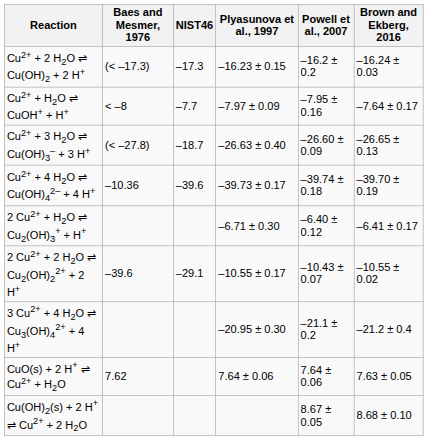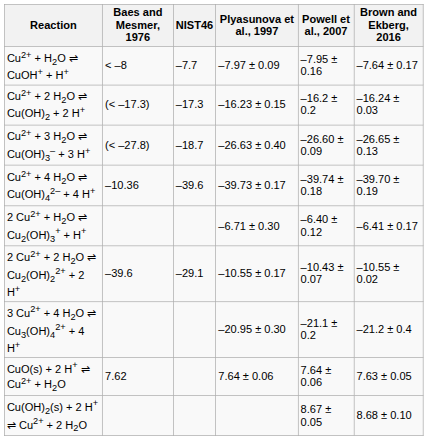 <table class="wikitable">
 <tr>
 <th>Reaction</th>
 <th>Baes and Mesmer, 1976</th>
 <th>NIST46</th>
 <th>Plyasunova et al., 1997</th>
 <th>Powell et al., 2007</th>
 <th>Brown and Ekberg, 2016</th>
 </tr>
 <tr>
+<td>Cu<sup>2+</sup> + H<sub>2</sub>O ⇌ CuOH<sup>+</sup> + H<sup>+</sup></td>
+<td>< –8</td>
+<td>–7.7</td>
+<td>–7.97 ± 0.09</td>
+<td>–7.95 ± 0.16</td>
+<td>–7.64 ± 0.17</td>
+</tr>
+<tr>
 <td>Cu<sup>2+</sup> + 2 H<sub>2</sub>O ⇌ Cu(OH)<sub>2</sub> + 2 H<sup>+</sup></td>
 <td>(< –17.3)</td>
 <td>–17.3</td>
 <td>–16.23 ± 0.15</td>
 <td>–16.2 ± 0.2</td>
 <td>–16.24 ± 0.03</td>
-</tr>
-<tr>
-<td>Cu<sup>2+</sup> + H<sub>2</sub>O ⇌ CuOH<sup>+</sup> + H<sup>+</sup></td>
-<td>< –8</td>
-<td>–7.7</td>
-<td>–7.97 ± 0.09</td>
-<td>–7.95 ± 0.16</td>
-<td>–7.64 ± 0.17</td>
 </tr>
 <tr>
 <td>Cu<sup>2+</sup> + 3 H<sub>2</sub>O ⇌ Cu(OH)<sub>3</sub><sup>–</sup> + 3 H<sup>+</sup></td>
 <td>(< –27.8)</td>
 <td>–18.7</td>
 <td>–26.63 ± 0.40</td>
 <td>–26.60 ± 0.09</td>
 <td>–26.65 ± 0.13</td>
 </tr>
 <tr>
 <td>Cu<sup>2+</sup> + 4 H<sub>2</sub>O ⇌ Cu(OH)<sub>4</sub><sup>2–</sup> + 4 H<sup>+</sup></td>
 <td>–10.36</td>
 <td>–39.6</td>
 <td>–39.73 ± 0.17</td>
 <td>–39.74 ± 0.18</td>
 <td>–39.70 ± 0.19</td>
 </tr>
 <tr>
 <td>2 Cu<sup>2+</sup> + H<sub>2</sub>O ⇌ Cu<sub>2</sub>(OH)<sub>3</sub><sup>+</sup> + H<sup>+</sup></td>
 <td></td>
 <td></td>
 <td>–6.71 ± 0.30</td>
 <td>–6.40 ± 0.12</td>
 <td>–6.41 ± 0.17</td>
 </tr>
 <tr>
 <td>2 Cu<sup>2+</sup> + 2 H<sub>2</sub>O ⇌ Cu<sub>2</sub>(OH)<sub>2</sub><sup>2+</sup> + 2 H<sup>+</sup></td>
 <td>–39.6</td>
 <td>–29.1</td>
 <td>–10.55 ± 0.17</td>
 <td>–10.43 ± 0.07</td>
 <td>–10.55 ± 0.02</td>
 </tr>
 <tr>
 <td>3 Cu<sup>2+</sup> + 4 H<sub>2</sub>O ⇌ Cu<sub>3</sub>(OH)<sub>4</sub><sup>2+</sup> + 4 H<sup>+</sup></td>
 <td></td>
 <td></td>
 <td>–20.95 ± 0.30</td>
 <td>–21.1 ± 0.2</td>
 <td>–21.2 ± 0.4</td>
 </tr>
 <tr>
 <td>CuO(s) + 2 H<sup>+</sup> ⇌ Cu<sup>2+</sup> + H<sub>2</sub>O</td>
 <td>7.62</td>
 <td></td>
 <td>7.64 ± 0.06</td>
 <td>7.64 ± 0.06</td>
 <td>7.63 ± 0.05</td>
 </tr>
 <tr>
 <td>Cu(OH)<sub>2</sub>(s) + 2 H<sup>+</sup> ⇌ Cu<sup>2+</sup> + 2 H<sub>2</sub>O</td>
 <td></td>
 <td></td>
 <td></td>
 <td>8.67 ± 0.05</td>
 <td>8.68 ± 0.10</td>
 </tr>
 </table>
